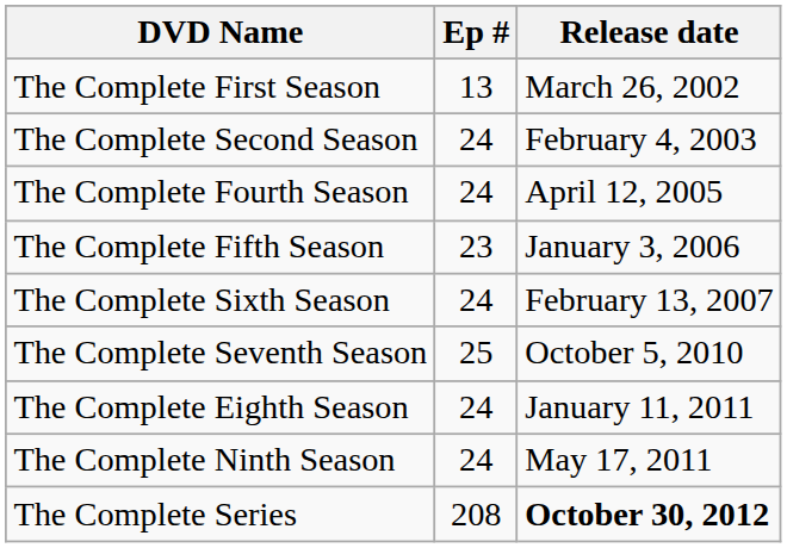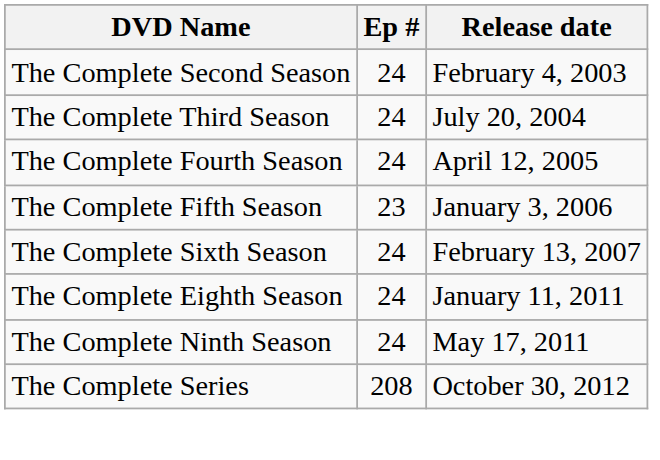 <table class="wikitable">
 <tr>
 <th>DVD Name</th>
 <th>Ep #</th>
 <th>Release date</th>
 </tr>
 <tr>
-<td>The Complete First Season</td>
-<td style="text-align:center;">13</td>
-<td>March 26, 2002</td>
-</tr>
-<tr>
 <td>The Complete Second Season</td>
 <td style="text-align:center;">24</td>
 <td>February 4, 2003</td>
+</tr>
+<tr>
+<td>The Complete Third Season</td>
+<td style="text-align:center;">24</td>
+<td>July 20, 2004</td>
 </tr>
 <tr>
 <td>The Complete Fourth Season</td>
 <td style="text-align:center;">24</td>
 <td>April 12, 2005</td>
 </tr>
 <tr>
 <td>The Complete Fifth Season</td>
 <td style="text-align:center;">23</td>
 <td>January 3, 2006</td>
 </tr>
 <tr>
 <td>The Complete Sixth Season</td>
 <td style="text-align:center;">24</td>
 <td>February 13, 2007</td>
 </tr>
 <tr>
-<td>The Complete Seventh Season</td>
-<td style="text-align:center;">25</td>
-<td>October 5, 2010</td>
-</tr>
-<tr>
 <td>The Complete Eighth Season</td>
 <td style="text-align:center;">24</td>
 <td>January 11, 2011</td>
 </tr>
 <tr>
 <td>The Complete Ninth Season</td>
 <td style="text-align:center;">24</td>
 <td>May 17, 2011</td>
 </tr>
 <tr>
 <td>The Complete Series</td>
 <td style="text-align:center;">208</td>
-<td><strong>October 30, 2012</strong></td>
+<td>October 30, 2012</td>
 </tr>
 </table>
